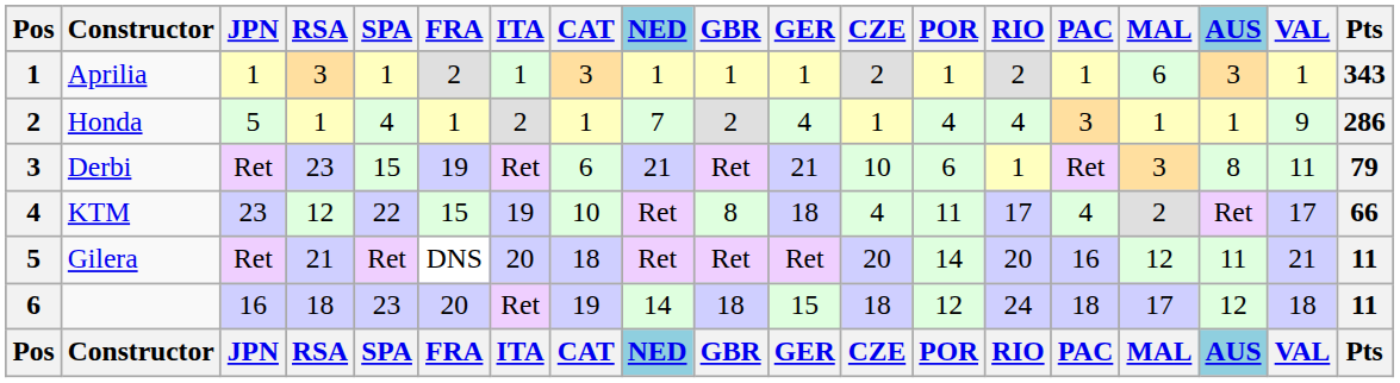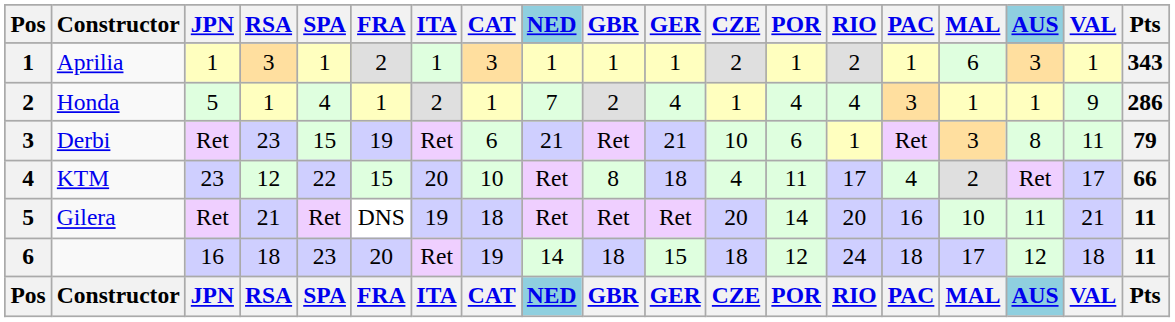 <table class="wikitable" style="font-size:85%; text-align:center">
 <tr valign="top">
 <th valign="middle">Pos</th>
 <th valign="middle">Constructor</th>
 <th><a href='#'>JPN</a><br></th>
 <th><a href='#'>RSA</a><br></th>
 <th><a href='#'>SPA</a><br></th>
 <th><a href='#'>FRA</a><br></th>
 <th><a href='#'>ITA</a><br></th>
 <th><a href='#'>CAT</a><br></th>
 <th style="background:#8fcfdf"><a href='#'>NED</a><br></th>
 <th><a href='#'>GBR</a><br></th>
 <th><a href='#'>GER</a><br></th>
 <th><a href='#'>CZE</a><br></th>
 <th><a href='#'>POR</a><br></th>
 <th><a href='#'>RIO</a><br></th>
 <th><a href='#'>PAC</a><br></th>
 <th><a href='#'>MAL</a><br></th>
 <th style="background:#8fcfdf"><a href='#'>AUS</a><br></th>
 <th><a href='#'>VAL</a><br></th>
 <th valign="middle">Pts</th>
 </tr>
 <tr>
 <th>1</th>
 <td align=left> <a href='#'>Aprilia</a></td>
 <td style="background:#ffffbf;">1</td>
 <td style="background:#ffdf9f;">3</td>
 <td style="background:#ffffbf;">1</td>
 <td style="background:#dfdfdf;">2</td>
 <td style="background:#dfffdf;">1</td>
 <td style="background:#ffdf9f;">3</td>
 <td style="background:#ffffbf;">1</td>
 <td style="background:#ffffbf;">1</td>
 <td style="background:#ffffbf;">1</td>
 <td style="background:#dfdfdf;">2</td>
 <td style="background:#ffffbf;">1</td>
 <td style="background:#dfdfdf;">2</td>
 <td style="background:#ffffbf;">1</td>
 <td style="background:#dfffdf;">6</td>
 <td style="background:#ffdf9f;">3</td>
 <td style="background:#ffffbf;">1</td>
 <th>343</th>
 </tr>
 <tr>
 <th>2</th>
 <td align=left> <a href='#'>Honda</a></td>
 <td style="background:#dfffdf;">5</td>
 <td style="background:#ffffbf;">1</td>
 <td style="background:#dfffdf;">4</td>
 <td style="background:#ffffbf;">1</td>
 <td style="background:#dfdfdf;">2</td>
 <td style="background:#ffffbf;">1</td>
 <td style="background:#dfffdf;">7</td>
 <td style="background:#dfdfdf;">2</td>
 <td style="background:#dfffdf;">4</td>
 <td style="background:#ffffbf;">1</td>
 <td style="background:#dfffdf;">4</td>
 <td style="background:#dfffdf;">4</td>
 <td style="background:#ffdf9f;">3</td>
 <td style="background:#ffffbf;">1</td>
 <td style="background:#ffffbf;">1</td>
 <td style="background:#dfffdf;">9</td>
 <th>286</th>
 </tr>
 <tr>
 <th>3</th>
 <td align=left> <a href='#'>Derbi</a></td>
 <td style="background:#efcfff;">Ret</td>
 <td style="background:#cfcfff;">23</td>
 <td style="background:#dfffdf;">15</td>
 <td style="background:#cfcfff;">19</td>
 <td style="background:#efcfff;">Ret</td>
 <td style="background:#dfffdf;">6</td>
 <td style="background:#cfcfff;">21</td>
 <td style="background:#efcfff;">Ret</td>
 <td style="background:#cfcfff;">21</td>
 <td style="background:#dfffdf;">10</td>
 <td style="background:#dfffdf;">6</td>
 <td style="background:#ffffbf;">1</td>
 <td style="background:#efcfff;">Ret</td>
 <td style="background:#ffdf9f;">3</td>
 <td style="background:#dfffdf;">8</td>
 <td style="background:#dfffdf;">11</td>
 <th>79</th>
 </tr>
 <tr>
 <th>4</th>
 <td align=left> <a href='#'>KTM</a></td>
 <td style="background:#cfcfff;">23</td>
 <td style="background:#dfffdf;">12</td>
 <td style="background:#cfcfff;">22</td>
 <td style="background:#dfffdf;">15</td>
-<td style="background:#cfcfff;">19</td>
+<td style="background:#cfcfff;">20</td>
 <td style="background:#dfffdf;">10</td>
 <td style="background:#efcfff;">Ret</td>
 <td style="background:#dfffdf;">8</td>
 <td style="background:#cfcfff;">18</td>
 <td style="background:#dfffdf;">4</td>
 <td style="background:#dfffdf;">11</td>
 <td style="background:#cfcfff;">17</td>
 <td style="background:#dfffdf;">4</td>
 <td style="background:#dfdfdf;">2</td>
 <td style="background:#efcfff;">Ret</td>
 <td style="background:#cfcfff;">17</td>
 <th>66</th>
 </tr>
 <tr>
 <th>5</th>
 <td align=left> <a href='#'>Gilera</a></td>
 <td style="background:#efcfff;">Ret</td>
 <td style="background:#cfcfff;">21</td>
 <td style="background:#efcfff;">Ret</td>
 <td style="background:#ffffff;">DNS</td>
-<td style="background:#cfcfff;">20</td>
+<td style="background:#cfcfff;">19</td>
 <td style="background:#cfcfff;">18</td>
 <td style="background:#efcfff;">Ret</td>
 <td style="background:#efcfff;">Ret</td>
 <td style="background:#efcfff;">Ret</td>
 <td style="background:#cfcfff;">20</td>
 <td style="background:#dfffdf;">14</td>
 <td style="background:#cfcfff;">20</td>
 <td style="background:#cfcfff;">16</td>
-<td style="background:#dfffdf;">12</td>
+<td style="background:#dfffdf;">10</td>
 <td style="background:#dfffdf;">11</td>
 <td style="background:#cfcfff;">21</td>
 <th>11</th>
 </tr>
 <tr>
 <th>6</th>
 <td align=left></td>
 <td style="background:#cfcfff;">16</td>
 <td style="background:#cfcfff;">18</td>
 <td style="background:#cfcfff;">23</td>
 <td style="background:#cfcfff;">20</td>
 <td style="background:#efcfff;">Ret</td>
 <td style="background:#cfcfff;">19</td>
 <td style="background:#dfffdf;">14</td>
 <td style="background:#cfcfff;">18</td>
 <td style="background:#dfffdf;">15</td>
 <td style="background:#cfcfff;">18</td>
 <td style="background:#dfffdf;">12</td>
 <td style="background:#cfcfff;">24</td>
 <td style="background:#cfcfff;">18</td>
 <td style="background:#cfcfff;">17</td>
 <td style="background:#dfffdf;">12</td>
 <td style="background:#cfcfff;">18</td>
 <th>11</th>
 </tr>
 <tr valign="top">
 <th valign="middle">Pos</th>
 <th valign="middle">Constructor</th>
 <th><a href='#'>JPN</a><br></th>
 <th><a href='#'>RSA</a><br></th>
 <th><a href='#'>SPA</a><br></th>
 <th><a href='#'>FRA</a><br></th>
 <th><a href='#'>ITA</a><br></th>
 <th><a href='#'>CAT</a><br></th>
 <th style="background:#8fcfdf"><a href='#'>NED</a><br></th>
 <th><a href='#'>GBR</a><br></th>
 <th><a href='#'>GER</a><br></th>
 <th><a href='#'>CZE</a><br></th>
 <th><a href='#'>POR</a><br></th>
 <th><a href='#'>RIO</a><br></th>
 <th><a href='#'>PAC</a><br></th>
 <th><a href='#'>MAL</a><br></th>
 <th style="background:#8fcfdf"><a href='#'>AUS</a><br></th>
 <th><a href='#'>VAL</a><br></th>
 <th valign="middle">Pts</th>
 </tr>
 </table>
